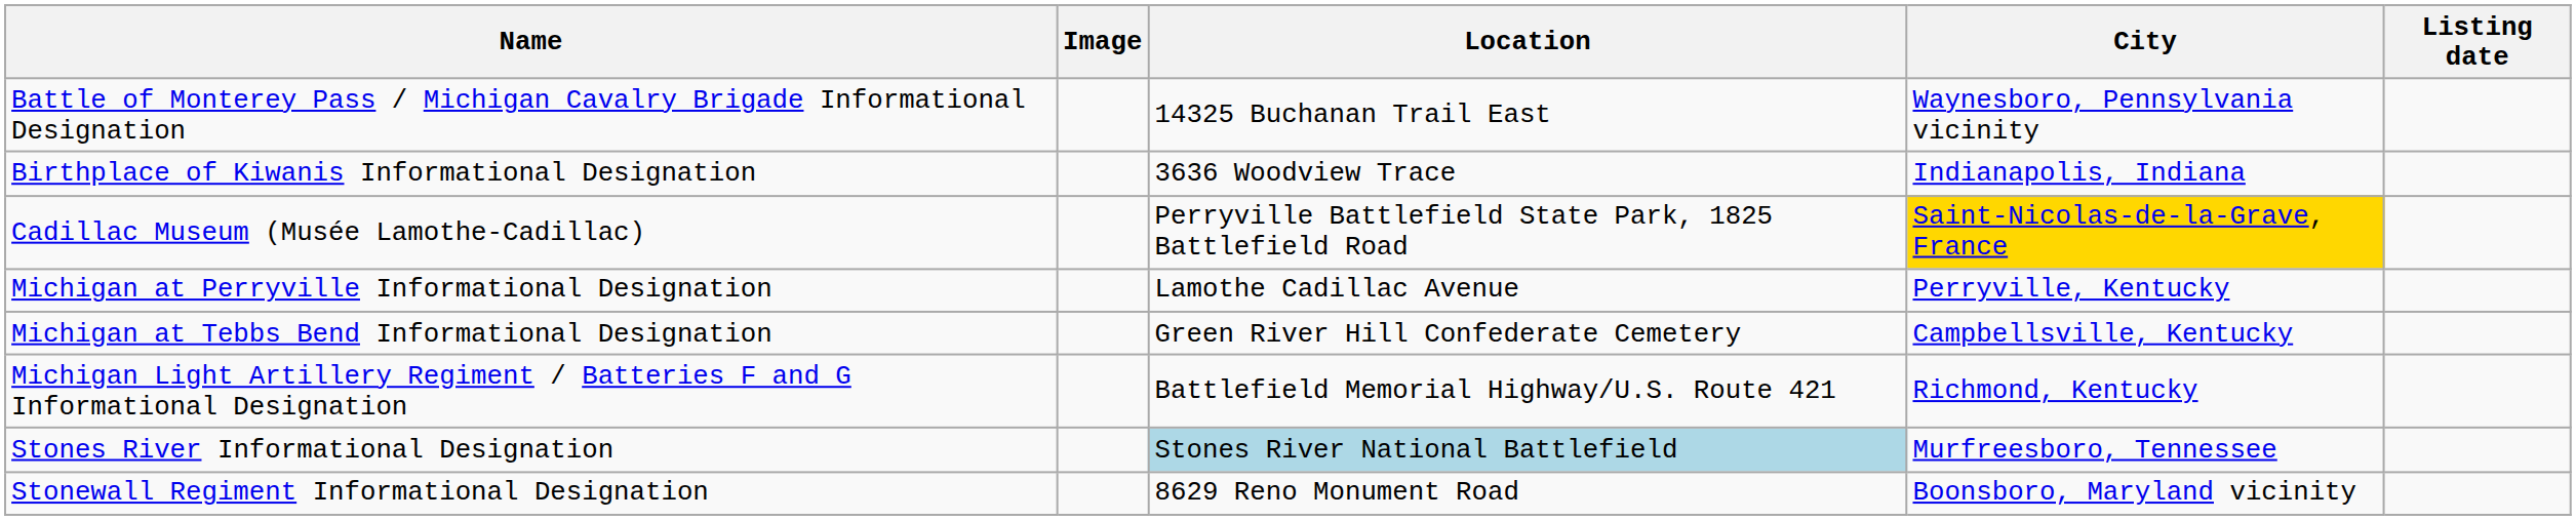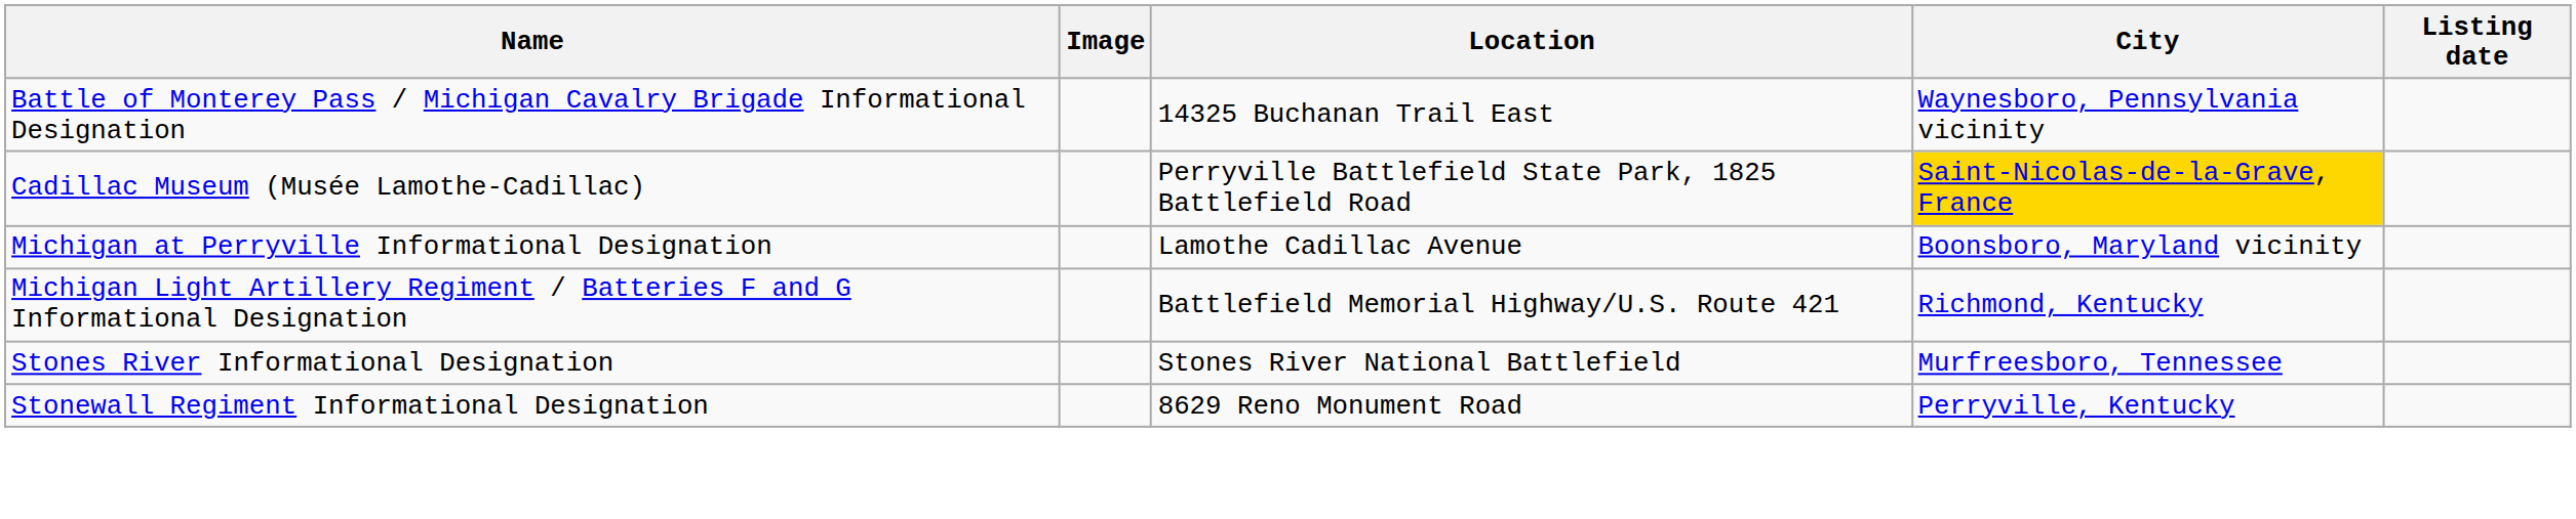 <table class="wikitable sortable" style="width:100%">
 <tr>
 <th>Name</th>
 <th>Image</th>
 <th>Location</th>
 <th>City</th>
 <th>Listing date</th>
 </tr>
 <tr>
 <td><a href='#'>Battle of Monterey Pass</a> / <a href='#'>Michigan Cavalry Brigade</a> Informational Designation</td>
 <td></td>
 <td>14325 Buchanan Trail East</td>
 <td><a href='#'>Waynesboro, Pennsylvania</a> vicinity</td>
 <td></td>
 </tr>
 <tr>
-<td><a href='#'>Birthplace of Kiwanis</a> Informational Designation</td>
-<td></td>
-<td>3636 Woodview Trace</td>
-<td><a href='#'>Indianapolis, Indiana</a></td>
-<td></td>
-</tr>
-<tr>
 <td><a href='#'>Cadillac Museum</a> (Musée Lamothe-Cadillac)</td>
 <td></td>
 <td>Perryville Battlefield State Park, 1825 Battlefield Road</td>
 <td style="background: gold;"><a href='#'>Saint-Nicolas-de-la-Grave</a>, <a href='#'>France</a></td>
 <td></td>
 </tr>
 <tr>
 <td><a href='#'>Michigan at Perryville</a> Informational Designation</td>
 <td></td>
 <td>Lamothe Cadillac Avenue</td>
-<td><a href='#'>Perryville, Kentucky</a></td>
-<td></td>
-</tr>
-<tr>
-<td><a href='#'>Michigan at Tebbs Bend</a> Informational Designation</td>
-<td></td>
-<td>Green River Hill Confederate Cemetery</td>
-<td><a href='#'>Campbellsville, Kentucky</a></td>
+<td><a href='#'>Boonsboro, Maryland</a> vicinity</td>
 <td></td>
 </tr>
 <tr>
 <td><a href='#'>Michigan Light Artillery Regiment</a> / <a href='#'>Batteries F and G</a> Informational Designation</td>
 <td></td>
 <td>Battlefield Memorial Highway/U.S. Route 421</td>
 <td><a href='#'>Richmond, Kentucky</a></td>
 <td></td>
 </tr>
 <tr>
 <td><a href='#'>Stones River</a> Informational Designation</td>
 <td></td>
-<td style="background: lightblue;">Stones River National Battlefield</td>
+<td>Stones River National Battlefield</td>
 <td><a href='#'>Murfreesboro, Tennessee</a></td>
 <td></td>
 </tr>
 <tr>
 <td><a href='#'>Stonewall Regiment</a> Informational Designation</td>
 <td></td>
 <td>8629 Reno Monument Road</td>
-<td><a href='#'>Boonsboro, Maryland</a> vicinity</td>
+<td><a href='#'>Perryville, Kentucky</a></td>
 <td></td>
 </tr>
 </table>
